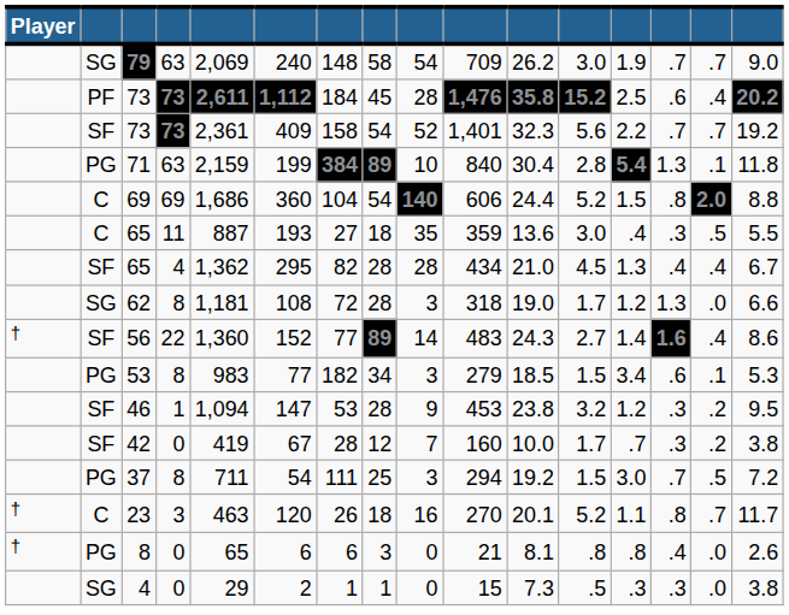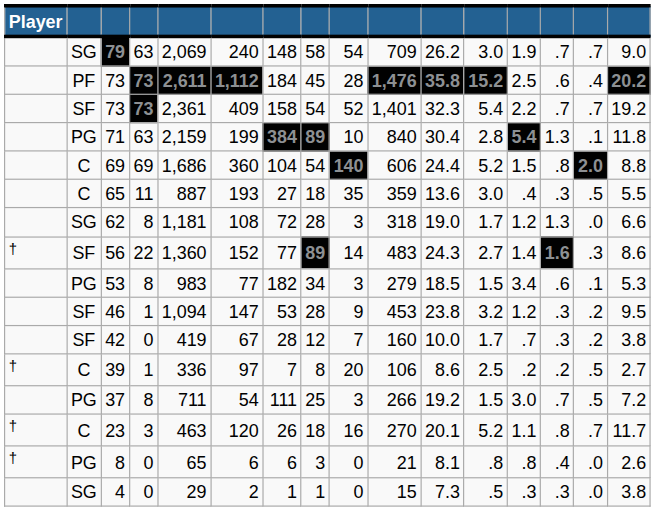 <table class="wikitable sortable" style="font-size: 95%; text-align:right;">
 <tr>
 <th style="background:#236192; color:#FFFFFF; border-top:#010101 3px solid; border-bottom:#010101 3px solid;">Player</th>
 <th style="background:#236192; color:#FFFFFF; border-top:#010101 3px solid; border-bottom:#010101 3px solid;"></th>
 <th style="background:#236192; color:#FFFFFF; border-top:#010101 3px solid; border-bottom:#010101 3px solid;"></th>
 <th style="background:#236192; color:#FFFFFF; border-top:#010101 3px solid; border-bottom:#010101 3px solid;"></th>
 <th style="background:#236192; color:#FFFFFF; border-top:#010101 3px solid; border-bottom:#010101 3px solid;"></th>
 <th style="background:#236192; color:#FFFFFF; border-top:#010101 3px solid; border-bottom:#010101 3px solid;"></th>
 <th style="background:#236192; color:#FFFFFF; border-top:#010101 3px solid; border-bottom:#010101 3px solid;"></th>
 <th style="background:#236192; color:#FFFFFF; border-top:#010101 3px solid; border-bottom:#010101 3px solid;"></th>
 <th style="background:#236192; color:#FFFFFF; border-top:#010101 3px solid; border-bottom:#010101 3px solid;"></th>
 <th style="background:#236192; color:#FFFFFF; border-top:#010101 3px solid; border-bottom:#010101 3px solid;"></th>
 <th style="background:#236192; color:#FFFFFF; border-top:#010101 3px solid; border-bottom:#010101 3px solid;"></th>
 <th style="background:#236192; color:#FFFFFF; border-top:#010101 3px solid; border-bottom:#010101 3px solid;"></th>
 <th style="background:#236192; color:#FFFFFF; border-top:#010101 3px solid; border-bottom:#010101 3px solid;"></th>
 <th style="background:#236192; color:#FFFFFF; border-top:#010101 3px solid; border-bottom:#010101 3px solid;"></th>
 <th style="background:#236192; color:#FFFFFF; border-top:#010101 3px solid; border-bottom:#010101 3px solid;"></th>
 <th style="background:#236192; color:#FFFFFF; border-top:#010101 3px solid; border-bottom:#010101 3px solid;"></th>
 </tr>
 <tr>
 <td style="text-align:left;"></td>
 <td style="text-align:center;">SG</td>
 <td style="background:#010101; color:#8D9093;"><strong>79</strong></td>
 <td>63</td>
 <td>2,069</td>
 <td>240</td>
 <td>148</td>
 <td>58</td>
 <td>54</td>
 <td>709</td>
 <td>26.2</td>
 <td>3.0</td>
 <td>1.9</td>
 <td>.7</td>
 <td>.7</td>
 <td>9.0</td>
 </tr>
 <tr>
 <td style="text-align:left;"></td>
 <td style="text-align:center;">PF</td>
 <td>73</td>
 <td style="background:#010101; color:#8D9093;"><strong>73</strong></td>
 <td style="background:#010101; color:#8D9093;"><strong>2,611</strong></td>
 <td style="background:#010101; color:#8D9093;"><strong>1,112</strong></td>
 <td>184</td>
 <td>45</td>
 <td>28</td>
 <td style="background:#010101; color:#8D9093;"><strong>1,476</strong></td>
 <td style="background:#010101; color:#8D9093;"><strong>35.8</strong></td>
 <td style="background:#010101; color:#8D9093;"><strong>15.2</strong></td>
 <td>2.5</td>
 <td>.6</td>
 <td>.4</td>
 <td style="background:#010101; color:#8D9093;"><strong>20.2</strong></td>
 </tr>
 <tr>
 <td style="text-align:left;"></td>
 <td style="text-align:center;">SF</td>
 <td>73</td>
 <td style="background:#010101; color:#8D9093;"><strong>73</strong></td>
 <td>2,361</td>
 <td>409</td>
 <td>158</td>
 <td>54</td>
 <td>52</td>
 <td>1,401</td>
 <td>32.3</td>
-<td>5.6</td>
+<td>5.4</td>
 <td>2.2</td>
 <td>.7</td>
 <td>.7</td>
 <td>19.2</td>
 </tr>
 <tr>
 <td style="text-align:left;"></td>
 <td style="text-align:center;">PG</td>
 <td>71</td>
 <td>63</td>
 <td>2,159</td>
 <td>199</td>
 <td style="background:#010101; color:#8D9093;"><strong>384</strong></td>
 <td style="background:#010101; color:#8D9093;"><strong>89</strong></td>
 <td>10</td>
 <td>840</td>
 <td>30.4</td>
 <td>2.8</td>
 <td style="background:#010101; color:#8D9093;"><strong>5.4</strong></td>
 <td>1.3</td>
 <td>.1</td>
 <td>11.8</td>
 </tr>
 <tr>
 <td style="text-align:left;"></td>
 <td style="text-align:center;">C</td>
 <td>69</td>
 <td>69</td>
 <td>1,686</td>
 <td>360</td>
 <td>104</td>
 <td>54</td>
 <td style="background:#010101; color:#8D9093;"><strong>140</strong></td>
 <td>606</td>
 <td>24.4</td>
 <td>5.2</td>
 <td>1.5</td>
 <td>.8</td>
 <td style="background:#010101; color:#8D9093;"><strong>2.0</strong></td>
 <td>8.8</td>
 </tr>
 <tr>
 <td style="text-align:left;"></td>
 <td style="text-align:center;">C</td>
 <td>65</td>
 <td>11</td>
 <td>887</td>
 <td>193</td>
 <td>27</td>
 <td>18</td>
 <td>35</td>
 <td>359</td>
 <td>13.6</td>
 <td>3.0</td>
 <td>.4</td>
 <td>.3</td>
 <td>.5</td>
 <td>5.5</td>
 </tr>
 <tr>
 <td style="text-align:left;"></td>
-<td style="text-align:center;">SF</td>
-<td>65</td>
-<td>4</td>
-<td>1,362</td>
-<td>295</td>
-<td>82</td>
-<td>28</td>
-<td>28</td>
-<td>434</td>
-<td>21.0</td>
-<td>4.5</td>
-<td>1.3</td>
-<td>.4</td>
-<td>.4</td>
-<td>6.7</td>
-</tr>
-<tr>
-<td style="text-align:left;"></td>
 <td style="text-align:center;">SG</td>
 <td>62</td>
 <td>8</td>
 <td>1,181</td>
 <td>108</td>
 <td>72</td>
 <td>28</td>
 <td>3</td>
 <td>318</td>
 <td>19.0</td>
 <td>1.7</td>
 <td>1.2</td>
 <td>1.3</td>
 <td>.0</td>
 <td>6.6</td>
 </tr>
 <tr>
 <td style="text-align:left;"><sup>†</sup></td>
 <td style="text-align:center;">SF</td>
 <td>56</td>
 <td>22</td>
 <td>1,360</td>
 <td>152</td>
 <td>77</td>
 <td style="background:#010101; color:#8D9093;"><strong>89</strong></td>
 <td>14</td>
 <td>483</td>
 <td>24.3</td>
 <td>2.7</td>
 <td>1.4</td>
 <td style="background:#010101; color:#8D9093;"><strong>1.6</strong></td>
-<td>.4</td>
+<td>.3</td>
 <td>8.6</td>
 </tr>
 <tr>
 <td style="text-align:left;"></td>
 <td style="text-align:center;">PG</td>
 <td>53</td>
 <td>8</td>
 <td>983</td>
 <td>77</td>
 <td>182</td>
 <td>34</td>
 <td>3</td>
 <td>279</td>
 <td>18.5</td>
 <td>1.5</td>
 <td>3.4</td>
 <td>.6</td>
 <td>.1</td>
 <td>5.3</td>
 </tr>
 <tr>
 <td style="text-align:left;"></td>
 <td style="text-align:center;">SF</td>
 <td>46</td>
 <td>1</td>
 <td>1,094</td>
 <td>147</td>
 <td>53</td>
 <td>28</td>
 <td>9</td>
 <td>453</td>
 <td>23.8</td>
 <td>3.2</td>
 <td>1.2</td>
 <td>.3</td>
 <td>.2</td>
 <td>9.5</td>
 </tr>
 <tr>
 <td style="text-align:left;"></td>
 <td style="text-align:center;">SF</td>
 <td>42</td>
 <td>0</td>
 <td>419</td>
 <td>67</td>
 <td>28</td>
 <td>12</td>
 <td>7</td>
 <td>160</td>
 <td>10.0</td>
 <td>1.7</td>
 <td>.7</td>
 <td>.3</td>
 <td>.2</td>
 <td>3.8</td>
 </tr>
 <tr>
+<td style="text-align:left;"><sup>†</sup></td>
+<td style="text-align:center;">C</td>
+<td>39</td>
+<td>1</td>
+<td>336</td>
+<td>97</td>
+<td>7</td>
+<td>8</td>
+<td>20</td>
+<td>106</td>
+<td>8.6</td>
+<td>2.5</td>
+<td>.2</td>
+<td>.2</td>
+<td>.5</td>
+<td>2.7</td>
+</tr>
+<tr>
 <td style="text-align:left;"></td>
 <td style="text-align:center;">PG</td>
 <td>37</td>
 <td>8</td>
 <td>711</td>
 <td>54</td>
 <td>111</td>
 <td>25</td>
 <td>3</td>
-<td>294</td>
+<td>266</td>
 <td>19.2</td>
 <td>1.5</td>
 <td>3.0</td>
 <td>.7</td>
 <td>.5</td>
 <td>7.2</td>
 </tr>
 <tr>
 <td style="text-align:left;"><sup>†</sup></td>
 <td style="text-align:center;">C</td>
 <td>23</td>
 <td>3</td>
 <td>463</td>
 <td>120</td>
 <td>26</td>
 <td>18</td>
 <td>16</td>
 <td>270</td>
 <td>20.1</td>
 <td>5.2</td>
 <td>1.1</td>
 <td>.8</td>
 <td>.7</td>
 <td>11.7</td>
 </tr>
 <tr>
 <td style="text-align:left;"><sup>†</sup></td>
 <td style="text-align:center;">PG</td>
 <td>8</td>
 <td>0</td>
 <td>65</td>
 <td>6</td>
 <td>6</td>
 <td>3</td>
 <td>0</td>
 <td>21</td>
 <td>8.1</td>
 <td>.8</td>
 <td>.8</td>
 <td>.4</td>
 <td>.0</td>
 <td>2.6</td>
 </tr>
 <tr>
 <td style="text-align:left;"></td>
 <td style="text-align:center;">SG</td>
 <td>4</td>
 <td>0</td>
 <td>29</td>
 <td>2</td>
 <td>1</td>
 <td>1</td>
 <td>0</td>
 <td>15</td>
 <td>7.3</td>
 <td>.5</td>
 <td>.3</td>
 <td>.3</td>
 <td>.0</td>
 <td>3.8</td>
 </tr>
 </table>
